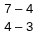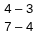 <table style="text-align:center">
 <tr>
 <th width=200></th>
 <th width=100></th>
 <th width=200></th>
 </tr>
 <tr>
 <td align=right><strong></strong></td>
-<td>7 – 4</td>
+<td>4 – 3</td>
 <td align=left></td>
 </tr>
 <tr>
 <td align=right><strong></strong></td>
-<td>4 – 3</td>
+<td>7 – 4</td>
 <td align=left></td>
 </tr>
 </table>
